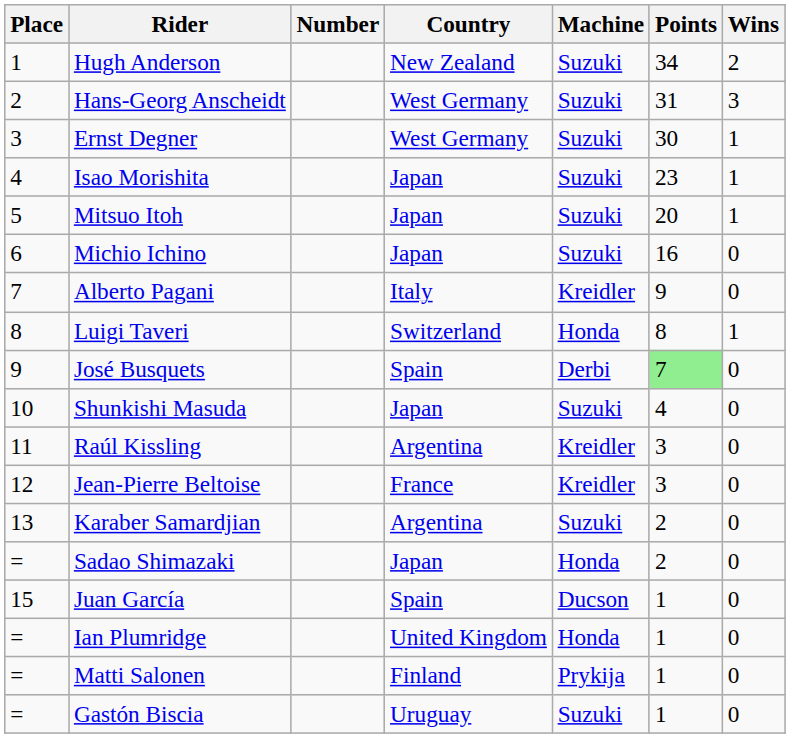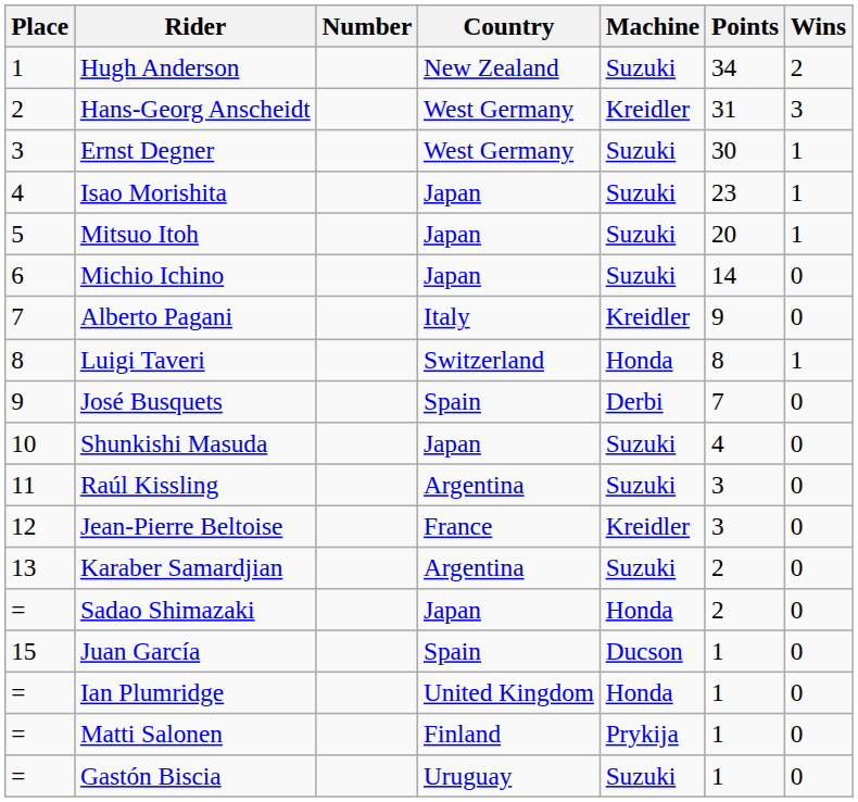 <table class="wikitable" style="font-size: 95%;">
 <tr>
 <th>Place</th>
 <th>Rider</th>
 <th>Number</th>
 <th>Country</th>
 <th>Machine</th>
 <th>Points</th>
 <th>Wins</th>
 </tr>
 <tr>
 <td>1</td>
 <td> <a href='#'>Hugh Anderson</a></td>
 <td></td>
 <td><a href='#'>New Zealand</a></td>
 <td><a href='#'>Suzuki</a></td>
 <td>34</td>
 <td>2</td>
 </tr>
 <tr>
 <td>2</td>
 <td> <a href='#'>Hans-Georg Anscheidt</a></td>
 <td></td>
 <td><a href='#'>West Germany</a></td>
-<td><a href='#'>Suzuki</a></td>
+<td><a href='#'>Kreidler</a></td>
 <td>31</td>
 <td>3</td>
 </tr>
 <tr>
 <td>3</td>
 <td> <a href='#'>Ernst Degner</a></td>
 <td></td>
 <td><a href='#'>West Germany</a></td>
 <td><a href='#'>Suzuki</a></td>
 <td>30</td>
 <td>1</td>
 </tr>
 <tr>
 <td>4</td>
 <td> <a href='#'>Isao Morishita</a></td>
 <td></td>
 <td><a href='#'>Japan</a></td>
 <td><a href='#'>Suzuki</a></td>
 <td>23</td>
 <td>1</td>
 </tr>
 <tr>
 <td>5</td>
 <td> <a href='#'>Mitsuo Itoh</a></td>
 <td></td>
 <td><a href='#'>Japan</a></td>
 <td><a href='#'>Suzuki</a></td>
 <td>20</td>
 <td>1</td>
 </tr>
 <tr>
 <td>6</td>
 <td> <a href='#'>Michio Ichino</a></td>
 <td></td>
 <td><a href='#'>Japan</a></td>
 <td><a href='#'>Suzuki</a></td>
-<td>16</td>
+<td>14</td>
 <td>0</td>
 </tr>
 <tr>
 <td>7</td>
 <td> <a href='#'>Alberto Pagani</a></td>
 <td></td>
 <td><a href='#'>Italy</a></td>
 <td><a href='#'>Kreidler</a></td>
 <td>9</td>
 <td>0</td>
 </tr>
 <tr>
 <td>8</td>
 <td> <a href='#'>Luigi Taveri</a></td>
 <td></td>
 <td><a href='#'>Switzerland</a></td>
 <td><a href='#'>Honda</a></td>
 <td>8</td>
 <td>1</td>
 </tr>
 <tr>
 <td>9</td>
 <td> <a href='#'>José Busquets</a></td>
 <td></td>
 <td><a href='#'>Spain</a></td>
 <td><a href='#'>Derbi</a></td>
-<td style="background: lightgreen;">7</td>
+<td>7</td>
 <td>0</td>
 </tr>
 <tr>
 <td>10</td>
 <td> <a href='#'>Shunkishi Masuda</a></td>
 <td></td>
 <td><a href='#'>Japan</a></td>
 <td><a href='#'>Suzuki</a></td>
 <td>4</td>
 <td>0</td>
 </tr>
 <tr>
 <td>11</td>
 <td> <a href='#'>Raúl Kissling</a></td>
 <td></td>
 <td><a href='#'>Argentina</a></td>
-<td><a href='#'>Kreidler</a></td>
+<td><a href='#'>Suzuki</a></td>
 <td>3</td>
 <td>0</td>
 </tr>
 <tr>
 <td>12</td>
 <td> <a href='#'>Jean-Pierre Beltoise</a></td>
 <td></td>
 <td><a href='#'>France</a></td>
 <td><a href='#'>Kreidler</a></td>
 <td>3</td>
 <td>0</td>
 </tr>
 <tr>
 <td>13</td>
 <td> <a href='#'>Karaber Samardjian</a></td>
 <td></td>
 <td><a href='#'>Argentina</a></td>
 <td><a href='#'>Suzuki</a></td>
 <td>2</td>
 <td>0</td>
 </tr>
 <tr>
 <td>=</td>
 <td> <a href='#'>Sadao Shimazaki</a></td>
 <td></td>
 <td><a href='#'>Japan</a></td>
 <td><a href='#'>Honda</a></td>
 <td>2</td>
 <td>0</td>
 </tr>
 <tr>
 <td>15</td>
 <td> <a href='#'>Juan García</a></td>
 <td></td>
 <td><a href='#'>Spain</a></td>
 <td><a href='#'>Ducson</a></td>
 <td>1</td>
 <td>0</td>
 </tr>
 <tr>
 <td>=</td>
 <td> <a href='#'>Ian Plumridge</a></td>
 <td></td>
 <td><a href='#'>United Kingdom</a></td>
 <td><a href='#'>Honda</a></td>
 <td>1</td>
 <td>0</td>
 </tr>
 <tr>
 <td>=</td>
 <td> <a href='#'>Matti Salonen</a></td>
 <td></td>
 <td><a href='#'>Finland</a></td>
 <td><a href='#'>Prykija</a></td>
 <td>1</td>
 <td>0</td>
 </tr>
 <tr>
 <td>=</td>
 <td> <a href='#'>Gastón Biscia</a></td>
 <td></td>
 <td><a href='#'>Uruguay</a></td>
 <td><a href='#'>Suzuki</a></td>
 <td>1</td>
 <td>0</td>
 </tr>
 </table>
